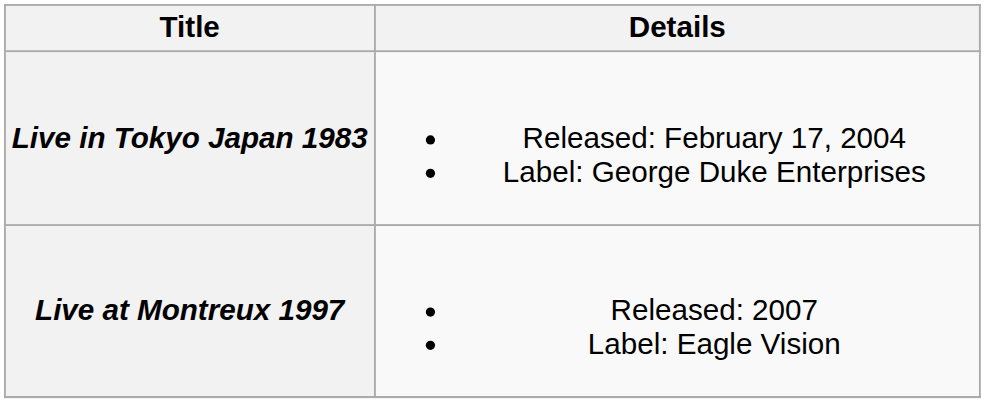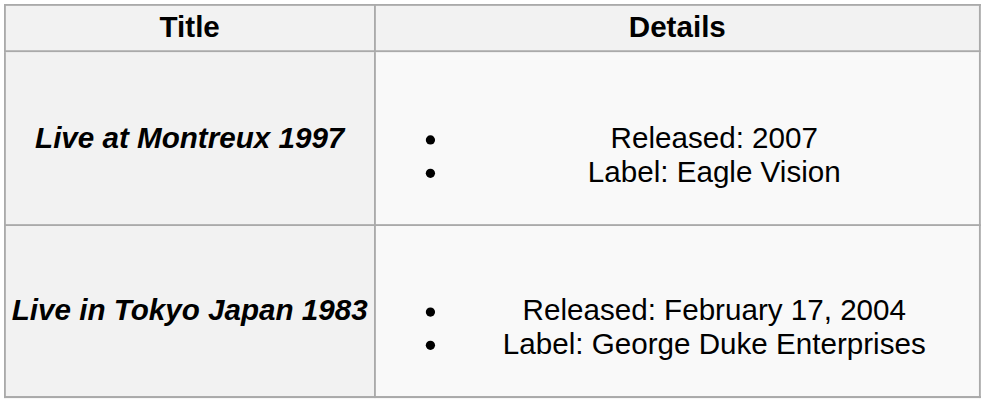 <table class="wikitable plainrowheaders" style="text-align:center;" border="1">
 <tr>
 <th scope="col" rowspan="1">Title</th>
 <th scope="col" rowspan="1" style="width:20em;">Details</th>
 </tr>
 <tr>
+<th scope="row"><em>Live at Montreux 1997</em></th>
+<td><br><ul><li>Released: 2007</li><li>Label: Eagle Vision</li></ul></td>
+</tr>
+<tr>
 <th scope="row"><em>Live in Tokyo Japan 1983</em></th>
 <td><br><ul><li>Released: February 17, 2004</li><li>Label: George Duke Enterprises</li></ul></td>
 </tr>
 <tr>
-<th scope="row"><em>Live at Montreux 1997</em></th>
-<td><br><ul><li>Released: 2007</li><li>Label: Eagle Vision</li></ul></td>
-</tr>
-<tr>
 </tr>
 </table>
